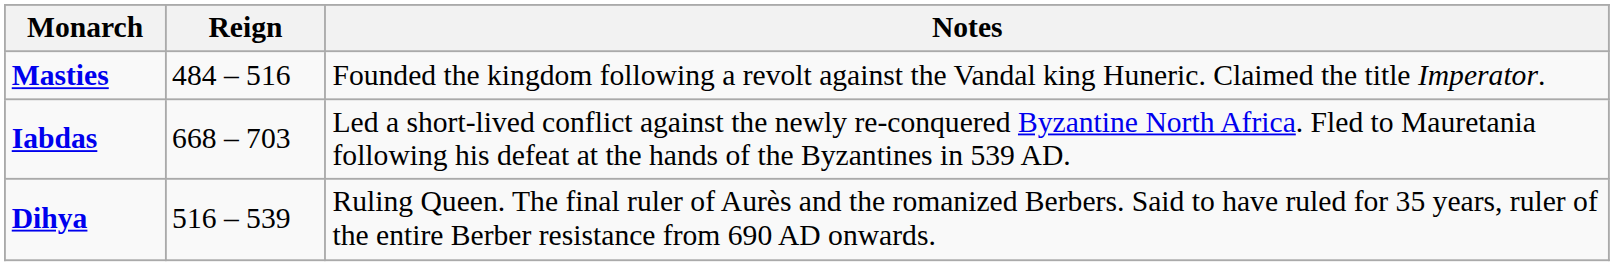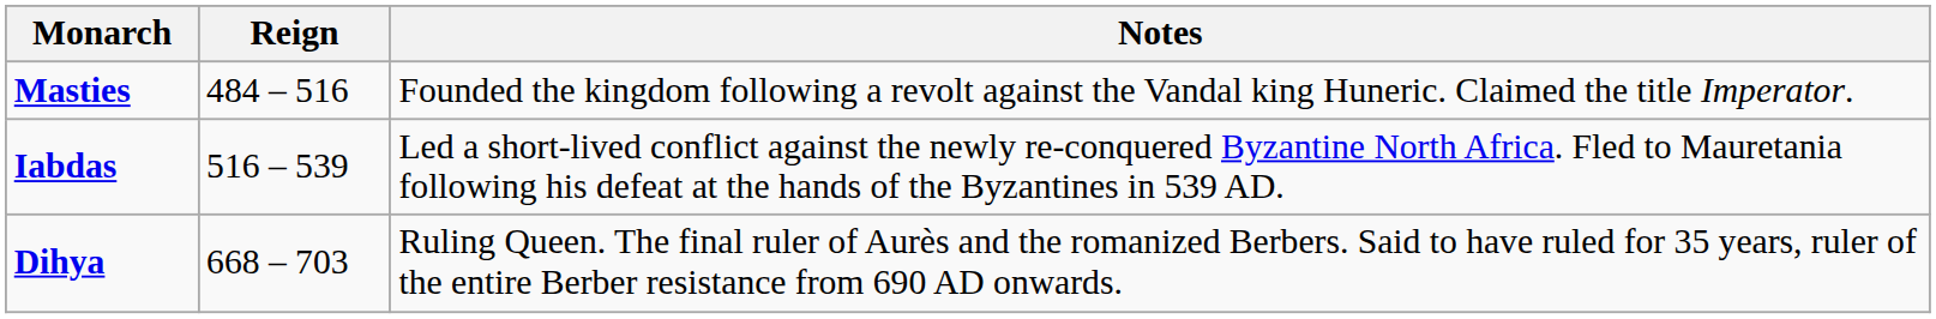 <table class="wikitable">
 <tr>
 <th style="width:10%;">Monarch</th>
 <th style="width:10%;"><strong>Reign</strong></th>
 <th style="width:80%;"><strong>Notes</strong></th>
 </tr>
 <tr>
 <td><strong><a href='#'>Masties</a></strong></td>
 <td> 484 –  516</td>
 <td>Founded the kingdom following a revolt against the Vandal king Huneric. Claimed the title <em>Imperator</em>.</td>
 </tr>
 <tr>
 <td><strong><a href='#'>Iabdas</a></strong></td>
-<td> 668 – 703</td>
+<td> 516 – 539</td>
 <td>Led a short-lived conflict against the newly re-conquered <a href='#'>Byzantine North Africa</a>. Fled to Mauretania following his defeat at the hands of the Byzantines in 539 AD.</td>
 </tr>
 <tr>
 <td><strong><a href='#'>Dihya</a></strong></td>
-<td> 516 – 539</td>
+<td> 668 – 703</td>
 <td>Ruling Queen. The final ruler of Aurès and the romanized Berbers. Said to have ruled for 35 years, ruler of the entire Berber resistance from 690 AD onwards.</td>
 </tr>
 </table>
